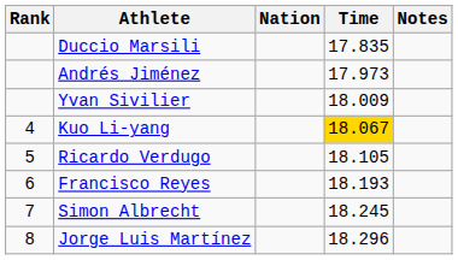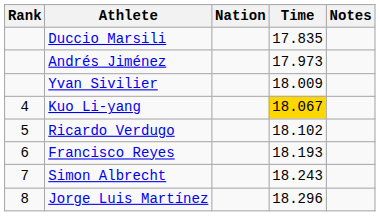 <table class="wikitable sortable" style="text-align:center">
 <tr>
 <th>Rank</th>
 <th>Athlete</th>
 <th>Nation</th>
 <th>Time</th>
 <th>Notes</th>
 </tr>
 <tr>
 <td></td>
 <td align=left><a href='#'>Duccio Marsili</a></td>
 <td align=left></td>
 <td>17.835</td>
 <td></td>
 </tr>
 <tr>
 <td></td>
 <td align=left><a href='#'>Andrés Jiménez</a></td>
 <td align=left></td>
 <td>17.973</td>
 <td></td>
 </tr>
 <tr>
 <td></td>
 <td align=left><a href='#'>Yvan Sivilier</a></td>
 <td align=left></td>
 <td>18.009</td>
 <td></td>
 </tr>
 <tr>
 <td>4</td>
 <td align=left><a href='#'>Kuo Li-yang</a></td>
 <td align=left></td>
 <td style="background: gold;">18.067</td>
 <td></td>
 </tr>
 <tr>
 <td>5</td>
 <td align=left><a href='#'>Ricardo Verdugo</a></td>
 <td align=left></td>
-<td>18.105</td>
+<td>18.102</td>
 <td></td>
 </tr>
 <tr>
 <td>6</td>
 <td align=left><a href='#'>Francisco Reyes</a></td>
 <td align=left></td>
 <td>18.193</td>
 <td></td>
 </tr>
 <tr>
 <td>7</td>
 <td align=left><a href='#'>Simon Albrecht</a></td>
 <td align=left></td>
-<td>18.245</td>
+<td>18.243</td>
 <td></td>
 </tr>
 <tr>
 <td>8</td>
 <td align=left><a href='#'>Jorge Luis Martínez</a></td>
 <td align=left></td>
 <td>18.296</td>
 <td></td>
 </tr>
 </table>
